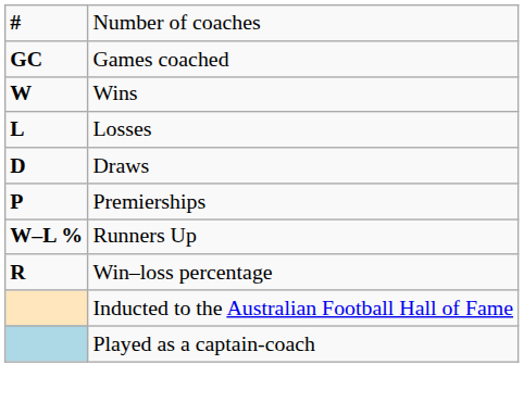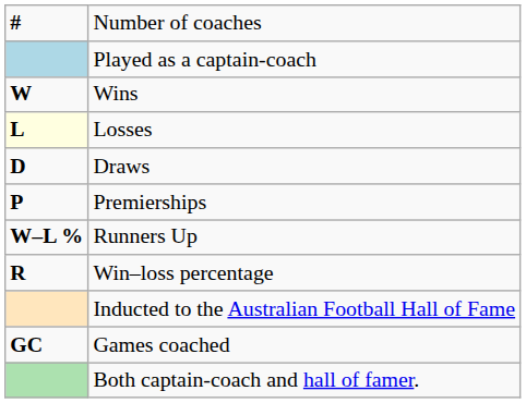 <table class="wikitable" style="font-size:90%;">
 <tr>
 <td><strong>#</strong></td>
 <td>Number of coaches</td>
 </tr>
 <tr>
-<td><strong>GC</strong></td>
-<td>Games coached</td>
+<td style="background-color: #ADD8E6"></td>
+<td>Played as a captain-coach</td>
 </tr>
 <tr>
 <td><strong>W</strong></td>
 <td>Wins</td>
 </tr>
 <tr>
-<td><strong>L</strong></td>
+<td style="background: lightyellow;"><strong>L</strong></td>
 <td>Losses</td>
 </tr>
 <tr>
 <td><strong>D</strong></td>
 <td>Draws</td>
 </tr>
 <tr>
 <td><strong>P</strong></td>
 <td>Premierships</td>
 </tr>
 <tr>
 <td><strong>W–L %</strong></td>
 <td>Runners Up</td>
 </tr>
 <tr>
 <td><strong>R</strong></td>
 <td>Win–loss percentage</td>
 </tr>
 <tr>
 <td style="background-color: #FFE6BD"></td>
 <td>Inducted to the <a href='#'>Australian Football Hall of Fame</a></td>
 </tr>
 <tr>
-<td style="background-color: #ADD8E6"></td>
-<td>Played as a captain-coach</td>
+<td><strong>GC</strong></td>
+<td>Games coached</td>
+</tr>
+<tr>
+<td style="background-color: #ACE1AF"></td>
+<td>Both captain-coach and <a href='#'>hall of famer</a>.</td>
 </tr>
 </table>
